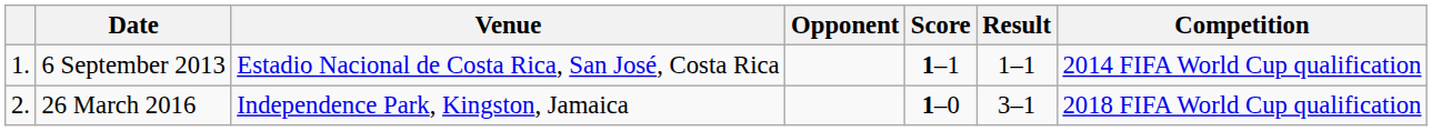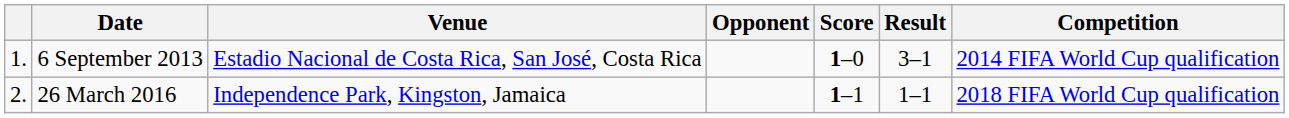 <table class="wikitable sortable">
 <tr>
 <th></th>
 <th>Date</th>
 <th>Venue</th>
 <th>Opponent</th>
 <th>Score</th>
 <th>Result</th>
 <th>Competition</th>
 </tr>
 <tr>
 <td align="center">1.</td>
 <td>6 September 2013</td>
 <td><a href='#'>Estadio Nacional de Costa Rica</a>, <a href='#'>San José</a>, Costa Rica</td>
 <td></td>
-<td align="center"><strong>1</strong>–1</td>
-<td align="center">1–1</td>
+<td align="center"><strong>1</strong>–0</td>
+<td align="center">3–1</td>
 <td><a href='#'>2014 FIFA World Cup qualification</a></td>
 </tr>
 <tr>
 <td align="center">2.</td>
 <td>26 March 2016</td>
 <td><a href='#'>Independence Park</a>, <a href='#'>Kingston</a>, Jamaica</td>
 <td></td>
-<td align="center"><strong>1</strong>–0</td>
-<td align="center">3–1</td>
+<td align="center"><strong>1</strong>–1</td>
+<td align="center">1–1</td>
 <td><a href='#'>2018 FIFA World Cup qualification</a></td>
 </tr>
 </table>
